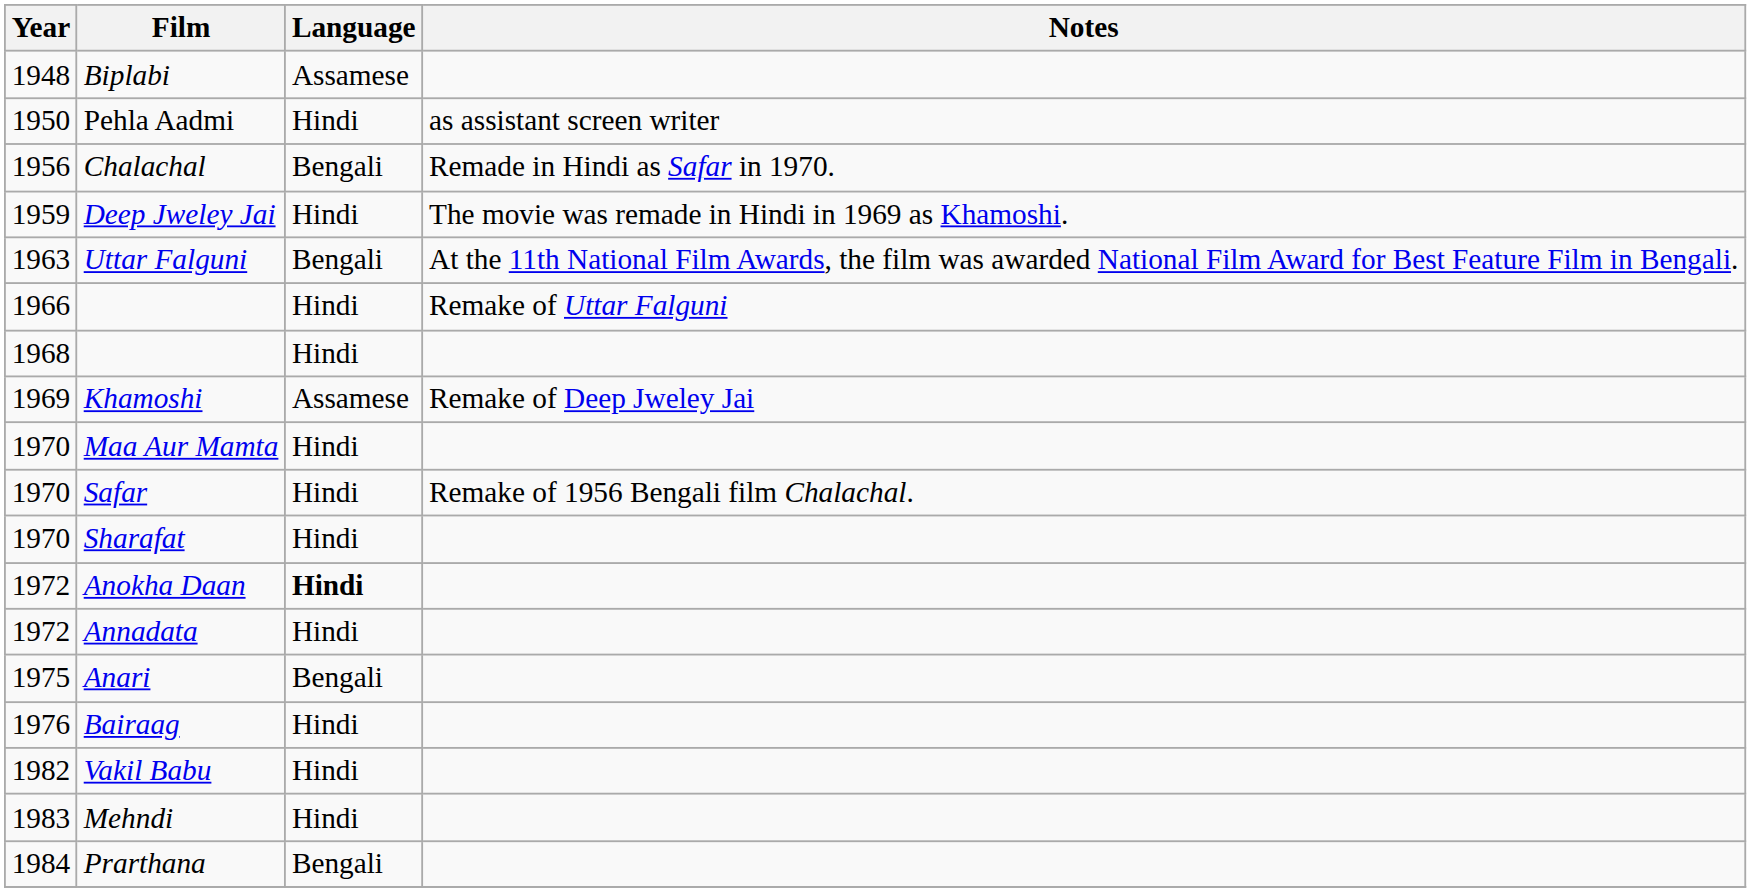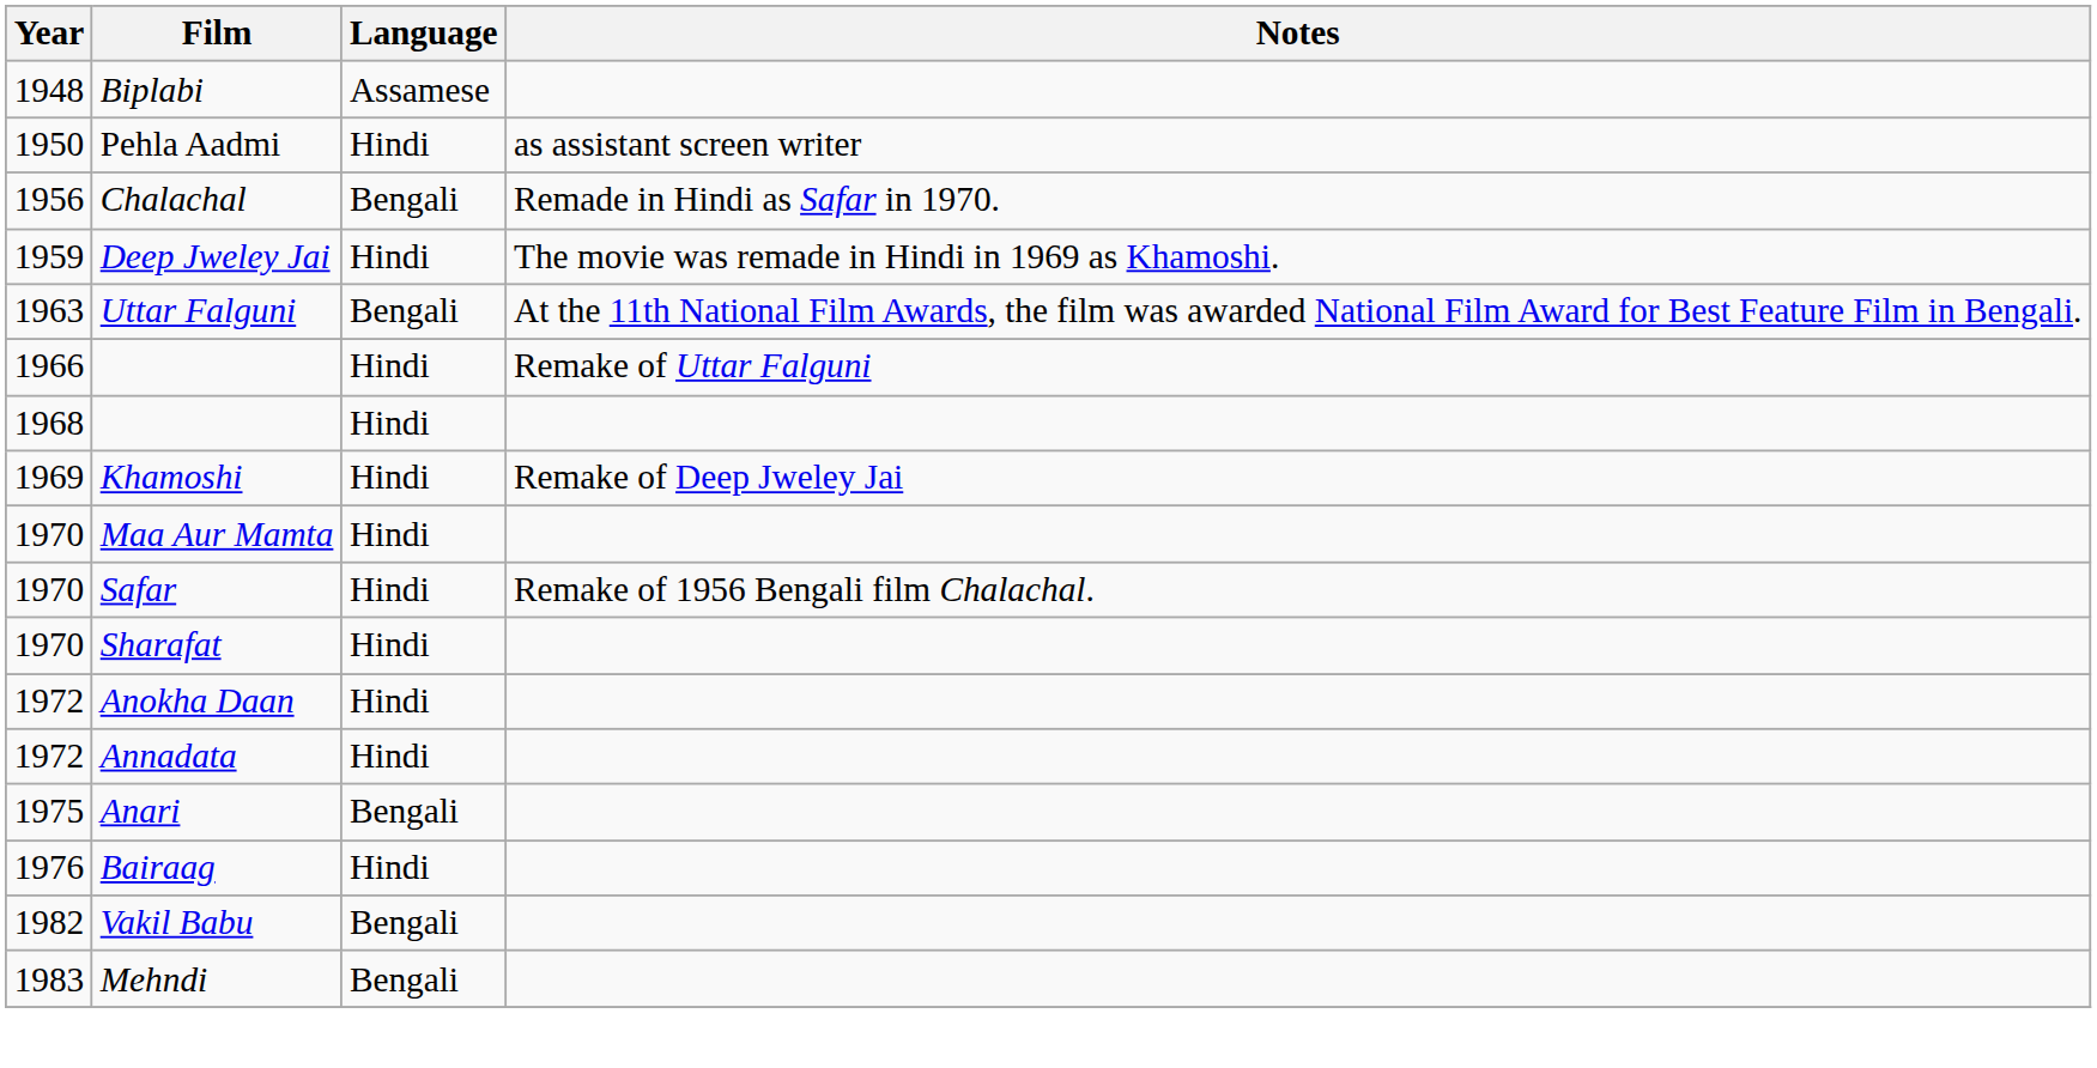 <table class="wikitable">
 <tr>
 <th>Year</th>
 <th>Film</th>
 <th>Language</th>
 <th>Notes</th>
 </tr>
 <tr>
 <td>1948</td>
 <td><em>Biplabi</em></td>
 <td>Assamese</td>
 <td></td>
 </tr>
 <tr>
 <td>1950</td>
 <td>Pehla Aadmi</td>
 <td>Hindi</td>
 <td>as assistant screen writer</td>
 </tr>
 <tr>
 <td>1956</td>
 <td><em>Chalachal</em></td>
 <td>Bengali</td>
 <td>Remade in Hindi as <em><a href='#'>Safar</a></em> in 1970.</td>
 </tr>
 <tr>
 <td>1959</td>
 <td><em><a href='#'>Deep Jweley Jai</a></em></td>
 <td>Hindi</td>
 <td>The movie was remade in Hindi in 1969 as <a href='#'>Khamoshi</a>.</td>
 </tr>
 <tr>
 <td>1963</td>
 <td><em><a href='#'>Uttar Falguni</a></em></td>
 <td>Bengali</td>
 <td>At the <a href='#'>11th National Film Awards</a>, the film was awarded <a href='#'>National Film Award for Best Feature Film in Bengali</a>.</td>
 </tr>
 <tr>
 <td>1966</td>
 <td></td>
 <td>Hindi</td>
 <td>Remake of <em><a href='#'>Uttar Falguni</a></em></td>
 </tr>
 <tr>
 <td>1968</td>
 <td></td>
 <td>Hindi</td>
 <td></td>
 </tr>
 <tr>
 <td>1969</td>
 <td><em><a href='#'>Khamoshi</a></em></td>
-<td>Assamese</td>
+<td>Hindi</td>
 <td>Remake of <a href='#'>Deep Jweley Jai</a></td>
 </tr>
 <tr>
 <td>1970</td>
 <td><em><a href='#'>Maa Aur Mamta</a></em></td>
 <td>Hindi</td>
 <td></td>
 </tr>
 <tr>
 <td>1970</td>
 <td><em><a href='#'>Safar</a></em></td>
 <td>Hindi</td>
 <td>Remake of 1956 Bengali film <em>Chalachal</em>.</td>
 </tr>
 <tr>
 <td>1970</td>
 <td><em><a href='#'>Sharafat</a></em></td>
 <td>Hindi</td>
 <td></td>
 </tr>
 <tr>
 <td>1972</td>
 <td><em><a href='#'>Anokha Daan</a></em></td>
-<td><strong>Hindi</strong></td>
+<td>Hindi</td>
 <td></td>
 </tr>
 <tr>
 <td>1972</td>
 <td><em><a href='#'>Annadata</a></em></td>
 <td>Hindi</td>
 <td></td>
 </tr>
 <tr>
 <td>1975</td>
 <td><em><a href='#'>Anari</a></em></td>
 <td>Bengali</td>
 <td></td>
 </tr>
 <tr>
 <td>1976</td>
 <td><em><a href='#'>Bairaag</a></em></td>
 <td>Hindi</td>
 <td></td>
 </tr>
 <tr>
 <td>1982</td>
 <td><em><a href='#'>Vakil Babu</a></em></td>
-<td>Hindi</td>
+<td>Bengali</td>
 <td></td>
 </tr>
 <tr>
 <td>1983</td>
 <td><em>Mehndi</em></td>
-<td>Hindi</td>
-<td></td>
-</tr>
-<tr>
-<td>1984</td>
-<td><em>Prarthana</em></td>
 <td>Bengali</td>
 <td></td>
 </tr>
 <tr>
 </tr>
 </table>
